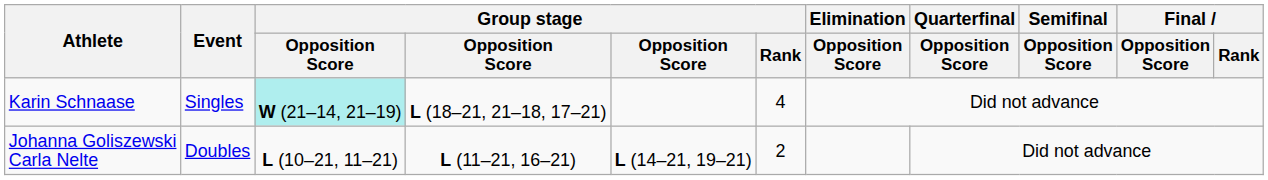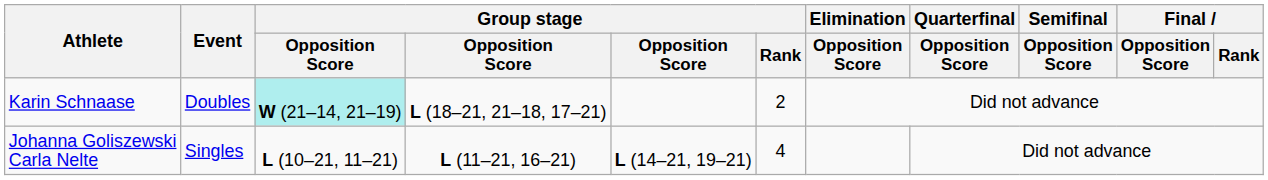 <table class="wikitable" style="font-size:90%">
 <tr>
 <th rowspan=2>Athlete</th>
 <th rowspan=2>Event</th>
 <th colspan=4>Group stage</th>
 <th>Elimination</th>
 <th>Quarterfinal</th>
 <th>Semifinal</th>
 <th colspan=2>Final / </th>
 </tr>
 <tr style="font-size:95%">
 <th>Opposition<br>Score</th>
 <th>Opposition<br>Score</th>
 <th>Opposition<br>Score</th>
 <th>Rank</th>
 <th>Opposition<br>Score</th>
 <th>Opposition<br>Score</th>
 <th>Opposition<br>Score</th>
 <th>Opposition<br>Score</th>
 <th>Rank</th>
 </tr>
 <tr align=center>
 <td align=left><a href='#'>Karin Schnaase</a></td>
-<td align=left><a href='#'>Singles</a></td>
+<td align=left><a href='#'>Doubles</a></td>
 <td style="background: paleturquoise;"><br><strong>W</strong> (21–14, 21–19)</td>
 <td><br><strong>L</strong> (18–21, 21–18, 17–21)</td>
 <td></td>
-<td>4</td>
+<td>2</td>
 <td colspan=5>Did not advance</td>
 </tr>
 <tr align=center>
 <td align=left><a href='#'>Johanna Goliszewski</a><br><a href='#'>Carla Nelte</a></td>
-<td align=left><a href='#'>Doubles</a></td>
+<td align=left><a href='#'>Singles</a></td>
 <td><br><strong>L</strong> (10–21, 11–21)</td>
 <td><br><strong>L</strong> (11–21, 16–21)</td>
 <td><br><strong>L</strong> (14–21, 19–21)</td>
-<td>2</td>
+<td>4</td>
 <td></td>
 <td colspan=4>Did not advance</td>
 </tr>
 </table>
